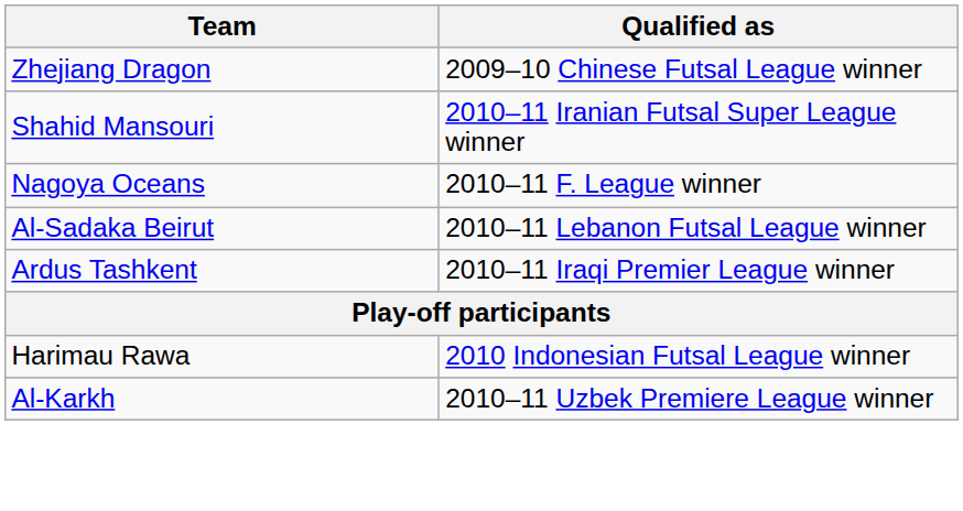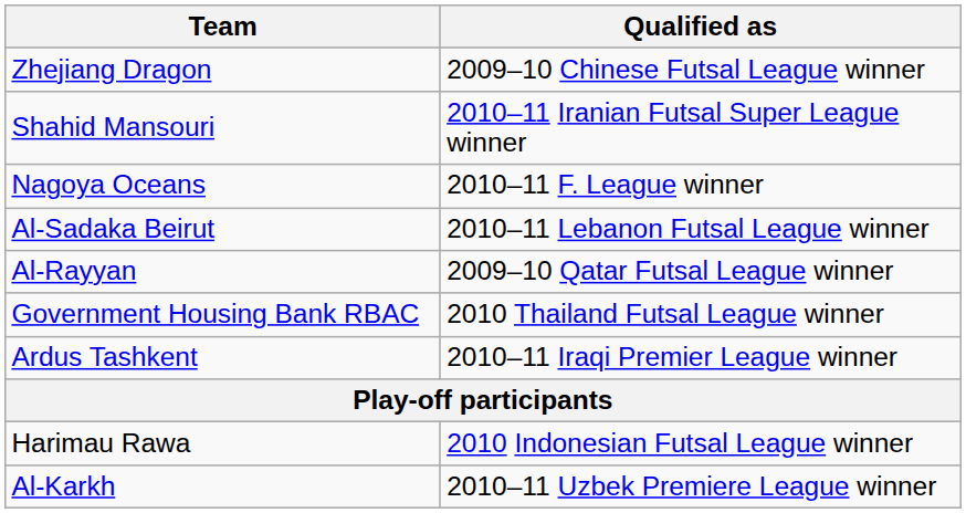 <table class="wikitable">
 <tr>
 <th width=250>Team</th>
 <th width=300>Qualified as</th>
 </tr>
 <tr>
 <td> <a href='#'>Zhejiang Dragon</a></td>
 <td>2009–10 <a href='#'>Chinese Futsal League</a> winner</td>
 </tr>
 <tr>
 <td> <a href='#'>Shahid Mansouri</a></td>
 <td><a href='#'>2010–11</a> <a href='#'>Iranian Futsal Super League</a> winner</td>
 </tr>
 <tr>
 <td> <a href='#'>Nagoya Oceans</a></td>
 <td>2010–11 <a href='#'>F. League</a> winner</td>
 </tr>
 <tr>
 <td> <a href='#'>Al-Sadaka Beirut</a></td>
 <td>2010–11 <a href='#'>Lebanon Futsal League</a> winner</td>
 </tr>
 <tr>
+<td> <a href='#'>Al-Rayyan</a></td>
+<td>2009–10 <a href='#'>Qatar Futsal League</a> winner</td>
+</tr>
+<tr>
+<td> <a href='#'>Government Housing Bank RBAC</a></td>
+<td>2010 <a href='#'>Thailand Futsal League</a> winner</td>
+</tr>
+<tr>
 <td> <a href='#'>Ardus Tashkent</a></td>
 <td>2010–11 <a href='#'>Iraqi Premier League</a> winner</td>
 </tr>
 <tr>
 <th colspan=2>Play-off participants</th>
 </tr>
 <tr>
 <td> Harimau Rawa</td>
 <td><a href='#'>2010</a> <a href='#'>Indonesian Futsal League</a> winner</td>
 </tr>
 <tr>
 <td> <a href='#'>Al-Karkh</a></td>
 <td>2010–11 <a href='#'>Uzbek Premiere League</a> winner</td>
 </tr>
 </table>
